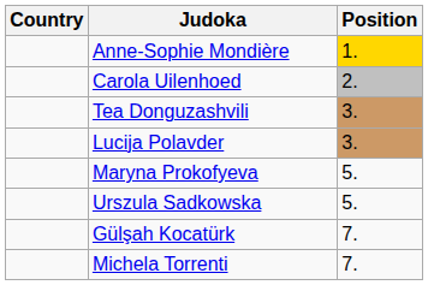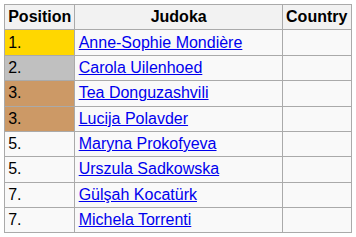 <table class=wikitable>
 <tr>
+<th width=10>Position</th>
+<th width=200>Judoka</th>
 <th width=10>Country</th>
-<th width=200>Judoka</th>
-<th width=10>Position</th>
 </tr>
 <tr>
+<td bgcolor=gold>1.</td>
+<td><a href='#'>Anne-Sophie Mondière</a></td>
 <td></td>
-<td><a href='#'>Anne-Sophie Mondière</a></td>
-<td bgcolor=gold>1.</td>
 </tr>
 <tr>
+<td bgcolor="silver">2.</td>
+<td><a href='#'>Carola Uilenhoed</a></td>
 <td></td>
-<td><a href='#'>Carola Uilenhoed</a></td>
-<td bgcolor="silver">2.</td>
 </tr>
 <tr>
+<td bgcolor="CC9966">3.</td>
+<td><a href='#'>Tea Donguzashvili</a></td>
 <td></td>
-<td><a href='#'>Tea Donguzashvili</a></td>
-<td bgcolor="CC9966">3.</td>
 </tr>
 <tr>
+<td bgcolor="CC9966">3.</td>
+<td><a href='#'>Lucija Polavder</a></td>
 <td></td>
-<td><a href='#'>Lucija Polavder</a></td>
-<td bgcolor="CC9966">3.</td>
 </tr>
 <tr>
+<td>5.</td>
+<td><a href='#'>Maryna Prokofyeva</a></td>
 <td></td>
-<td><a href='#'>Maryna Prokofyeva</a></td>
-<td>5.</td>
 </tr>
 <tr>
+<td>5.</td>
+<td><a href='#'>Urszula Sadkowska</a></td>
 <td></td>
-<td><a href='#'>Urszula Sadkowska</a></td>
-<td>5.</td>
 </tr>
 <tr>
+<td>7.</td>
+<td><a href='#'>Gülşah Kocatürk</a></td>
 <td></td>
-<td><a href='#'>Gülşah Kocatürk</a></td>
-<td>7.</td>
 </tr>
 <tr>
+<td>7.</td>
+<td><a href='#'>Michela Torrenti</a></td>
 <td></td>
-<td><a href='#'>Michela Torrenti</a></td>
-<td>7.</td>
 </tr>
 </table>
